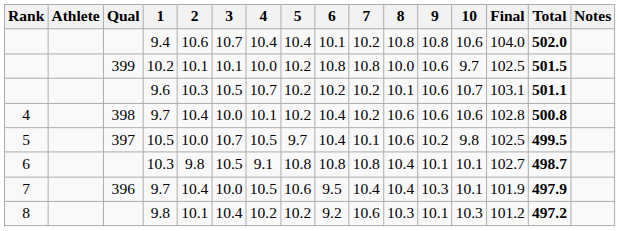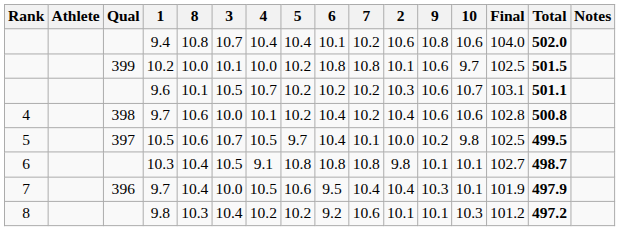 <table class="wikitable sortable" style="text-align: center">
 <tr>
 <th>Rank</th>
 <th>Athlete</th>
 <th>Qual</th>
 <th class="unsortable" style="width: 28px">1</th>
-<th class="unsortable" style="width: 28px">2</th>
+<th class="unsortable" style="width: 28px">8</th>
 <th class="unsortable" style="width: 28px">3</th>
 <th class="unsortable" style="width: 28px">4</th>
 <th class="unsortable" style="width: 28px">5</th>
 <th class="unsortable" style="width: 28px">6</th>
 <th class="unsortable" style="width: 28px">7</th>
-<th class="unsortable" style="width: 28px">8</th>
+<th class="unsortable" style="width: 28px">2</th>
 <th class="unsortable" style="width: 28px">9</th>
 <th class="unsortable" style="width: 28px">10</th>
 <th>Final</th>
 <th>Total</th>
 <th class="unsortable">Notes</th>
 </tr>
 <tr>
 <td></td>
 <td align=left></td>
 <td></td>
 <td>9.4</td>
-<td>10.6</td>
+<td>10.8</td>
 <td>10.7</td>
 <td>10.4</td>
 <td>10.4</td>
 <td>10.1</td>
 <td>10.2</td>
-<td>10.8</td>
+<td>10.6</td>
 <td>10.8</td>
 <td>10.6</td>
 <td>104.0</td>
 <td><strong>502.0</strong></td>
 <td></td>
 </tr>
 <tr>
 <td></td>
 <td align=left></td>
 <td>399</td>
 <td>10.2</td>
-<td>10.1</td>
+<td>10.0</td>
 <td>10.1</td>
 <td>10.0</td>
 <td>10.2</td>
 <td>10.8</td>
 <td>10.8</td>
-<td>10.0</td>
+<td>10.1</td>
 <td>10.6</td>
 <td>9.7</td>
 <td>102.5</td>
 <td><strong>501.5</strong></td>
 <td></td>
 </tr>
 <tr>
 <td></td>
 <td align=left></td>
 <td></td>
 <td>9.6</td>
-<td>10.3</td>
+<td>10.1</td>
 <td>10.5</td>
 <td>10.7</td>
 <td>10.2</td>
 <td>10.2</td>
 <td>10.2</td>
-<td>10.1</td>
+<td>10.3</td>
 <td>10.6</td>
 <td>10.7</td>
 <td>103.1</td>
 <td><strong>501.1</strong></td>
 <td></td>
 </tr>
 <tr>
 <td>4</td>
 <td align=left></td>
 <td>398</td>
 <td>9.7</td>
-<td>10.4</td>
+<td>10.6</td>
 <td>10.0</td>
 <td>10.1</td>
 <td>10.2</td>
 <td>10.4</td>
 <td>10.2</td>
-<td>10.6</td>
+<td>10.4</td>
 <td>10.6</td>
 <td>10.6</td>
 <td>102.8</td>
 <td><strong>500.8</strong></td>
 <td></td>
 </tr>
 <tr>
 <td>5</td>
 <td align=left></td>
 <td>397</td>
 <td>10.5</td>
-<td>10.0</td>
+<td>10.6</td>
 <td>10.7</td>
 <td>10.5</td>
 <td>9.7</td>
 <td>10.4</td>
 <td>10.1</td>
-<td>10.6</td>
+<td>10.0</td>
 <td>10.2</td>
 <td>9.8</td>
 <td>102.5</td>
 <td><strong>499.5</strong></td>
 <td></td>
 </tr>
 <tr>
 <td>6</td>
 <td align=left></td>
 <td></td>
 <td>10.3</td>
-<td>9.8</td>
+<td>10.4</td>
 <td>10.5</td>
 <td>9.1</td>
 <td>10.8</td>
 <td>10.8</td>
 <td>10.8</td>
-<td>10.4</td>
+<td>9.8</td>
 <td>10.1</td>
 <td>10.1</td>
 <td>102.7</td>
 <td><strong>498.7</strong></td>
 <td></td>
 </tr>
 <tr>
 <td>7</td>
 <td align=left></td>
 <td>396</td>
 <td>9.7</td>
 <td>10.4</td>
 <td>10.0</td>
 <td>10.5</td>
 <td>10.6</td>
 <td>9.5</td>
 <td>10.4</td>
 <td>10.4</td>
 <td>10.3</td>
 <td>10.1</td>
 <td>101.9</td>
 <td><strong>497.9</strong></td>
 <td></td>
 </tr>
 <tr>
 <td>8</td>
 <td align=left></td>
 <td></td>
 <td>9.8</td>
-<td>10.1</td>
+<td>10.3</td>
 <td>10.4</td>
 <td>10.2</td>
 <td>10.2</td>
 <td>9.2</td>
 <td>10.6</td>
-<td>10.3</td>
+<td>10.1</td>
 <td>10.1</td>
 <td>10.3</td>
 <td>101.2</td>
 <td><strong>497.2</strong></td>
 <td></td>
 </tr>
 </table>
